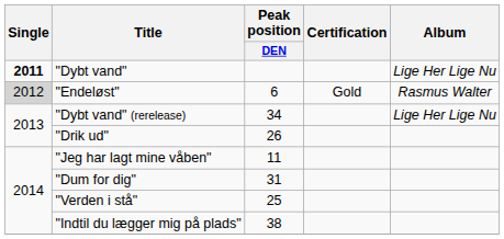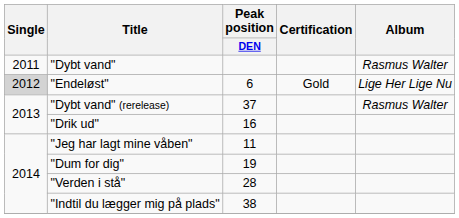 <table class="wikitable">
 <tr>
 <th width="33" rowspan="2" style="text-align:center;">Single</th>
 <th rowspan="2">Title</th>
 <th colspan="1">Peak <br>position</th>
 <th rowspan="2">Certification</th>
 <th rowspan="2">Album</th>
 </tr>
 <tr>
 <th scope="col" style="width:3em;font-size:85%;"><a href='#'>DEN</a><br></th>
 </tr>
 <tr>
-<td align="center"><strong>2011</strong></td>
+<td align="center">2011</td>
 <td>"Dybt vand"</td>
 <td align="center"></td>
 <td align="center"></td>
-<td align="center"><em>Lige Her Lige Nu</em></td>
+<td align="center"><em>Rasmus Walter</em></td>
 </tr>
 <tr>
 <td align="center" style="background: lightgrey;">2012</td>
 <td>"Endeløst"</td>
 <td align="center">6</td>
 <td align="center">Gold</td>
-<td align="center"><em>Rasmus Walter</em></td>
+<td align="center"><em>Lige Her Lige Nu</em></td>
 </tr>
 <tr>
 <td align="center" rowspan=2>2013</td>
 <td>"Dybt vand" <small>(rerelease)</small></td>
-<td align="center">34</td>
+<td align="center">37</td>
 <td align="center"></td>
-<td align="center"><em>Lige Her Lige Nu</em></td>
+<td align="center"><em>Rasmus Walter</em></td>
 </tr>
 <tr>
 <td>"Drik ud"</td>
-<td align="center">26</td>
+<td align="center">16</td>
 <td align="center"></td>
 <td align="center"></td>
 </tr>
 <tr>
 <td align="center" rowspan=4>2014</td>
 <td>"Jeg har lagt mine våben"</td>
 <td align="center">11</td>
 <td align="center"></td>
 <td align="center"></td>
 </tr>
 <tr>
 <td>"Dum for dig"</td>
-<td align="center">31</td>
+<td align="center">19</td>
 <td align="center"></td>
 <td align="center"></td>
 </tr>
 <tr>
 <td>"Verden i stå"</td>
-<td align="center">25</td>
+<td align="center">28</td>
 <td align="center"></td>
 <td align="center"></td>
 </tr>
 <tr>
 <td>"Indtil du lægger mig på plads"</td>
 <td align="center">38</td>
 <td align="center"></td>
 <td align="center"></td>
 </tr>
 <tr>
 </tr>
 </table>
